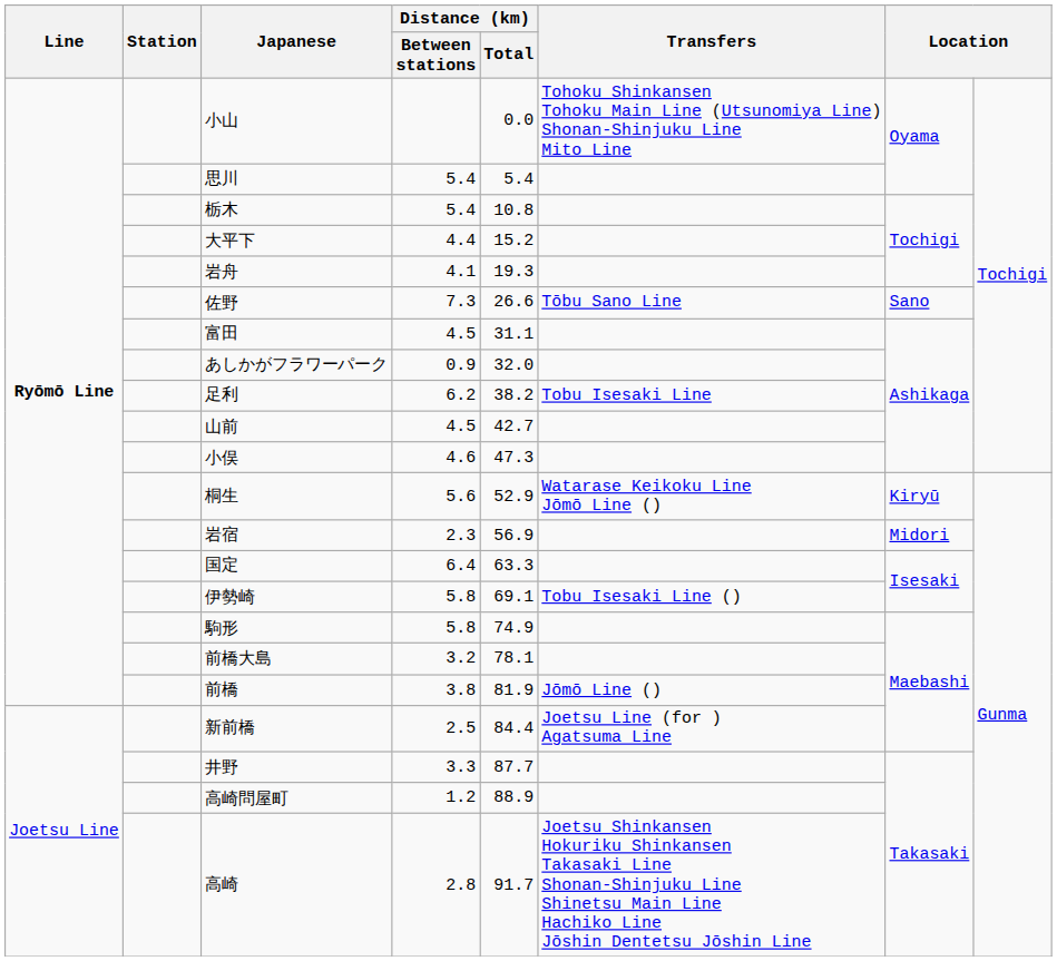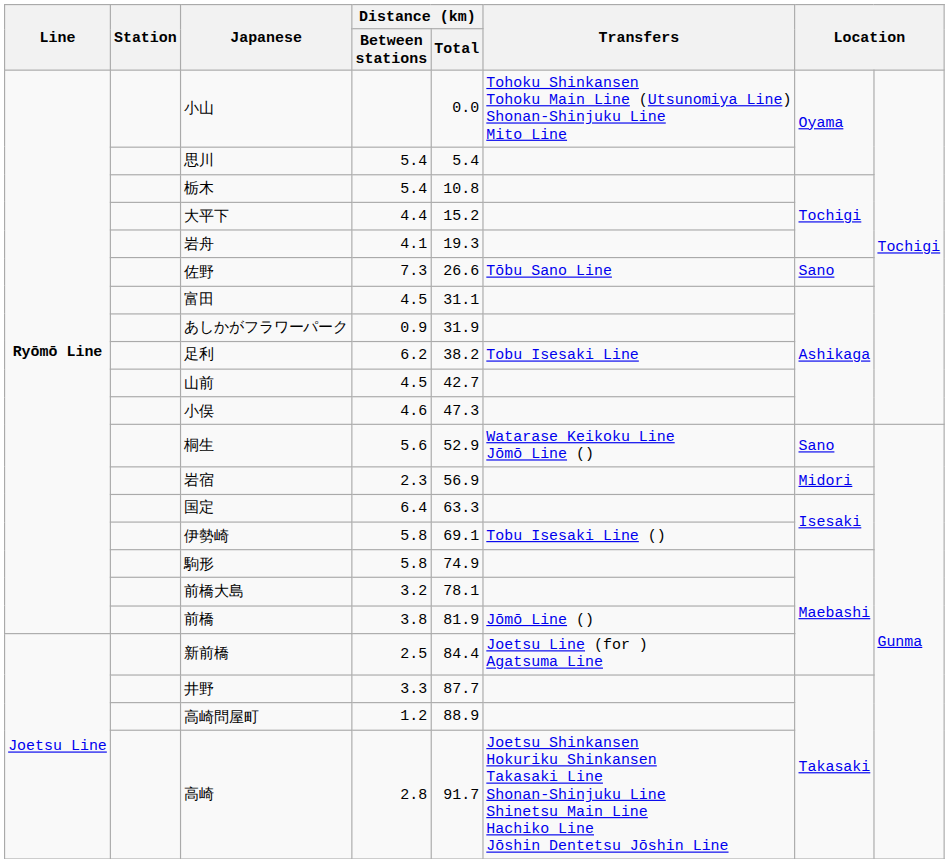 <table class="wikitable">
 <tr>
 <th rowspan="2">Line</th>
 <th rowspan="2">Station</th>
 <th rowspan="2">Japanese</th>
 <th colspan=2>Distance (km)</th>
 <th rowspan="2">Transfers</th>
 <th colspan="2" rowspan="2">Location</th>
 </tr>
 <tr>
 <th>Between<br>stations</th>
 <th>Total</th>
 </tr>
 <tr>
 <td align="center" rowspan="19"><strong>Ryōmō Line</strong></td>
 <td></td>
 <td>小山</td>
 <td align="right"> </td>
 <td align="right">0.0</td>
 <td> <a href='#'>Tohoku Shinkansen</a><br> <a href='#'>Tohoku Main Line</a> (<a href='#'>Utsunomiya Line</a>)<br> <a href='#'>Shonan-Shinjuku Line</a><br> <a href='#'>Mito Line</a></td>
 <td rowspan="2"><a href='#'>Oyama</a></td>
 <td rowspan="11"><a href='#'>Tochigi</a></td>
 </tr>
 <tr>
 <td></td>
 <td>思川</td>
 <td align="right">5.4</td>
 <td align="right">5.4</td>
 <td> </td>
 </tr>
 <tr>
 <td></td>
 <td>栃木</td>
 <td align="right">5.4</td>
 <td align="right">10.8</td>
 <td></td>
 <td rowspan="3"><a href='#'>Tochigi</a></td>
 </tr>
 <tr>
 <td></td>
 <td>大平下</td>
 <td align="right">4.4</td>
 <td align="right">15.2</td>
 <td> </td>
 </tr>
 <tr>
 <td></td>
 <td>岩舟</td>
 <td align="right">4.1</td>
 <td align="right">19.3</td>
 <td> </td>
 </tr>
 <tr>
 <td></td>
 <td>佐野</td>
 <td align="right">7.3</td>
 <td align="right">26.6</td>
 <td> <a href='#'>Tōbu Sano Line</a></td>
 <td><a href='#'>Sano</a></td>
 </tr>
 <tr>
 <td></td>
 <td>富田</td>
 <td align="right">4.5</td>
 <td align="right">31.1</td>
 <td> </td>
 <td rowspan="5"><a href='#'>Ashikaga</a></td>
 </tr>
 <tr>
 <td></td>
 <td>あしかがフラワーパーク</td>
 <td align="right">0.9</td>
-<td align="right">32.0</td>
+<td align="right">31.9</td>
 <td> </td>
 </tr>
 <tr>
 <td></td>
 <td>足利</td>
 <td align="right">6.2</td>
 <td align="right">38.2</td>
 <td> <a href='#'>Tobu Isesaki Line</a></td>
 </tr>
 <tr>
 <td></td>
 <td>山前</td>
 <td align="right">4.5</td>
 <td align="right">42.7</td>
 <td> </td>
 </tr>
 <tr>
 <td></td>
 <td>小俣</td>
 <td align="right">4.6</td>
 <td align="right">47.3</td>
 <td> </td>
 </tr>
 <tr>
 <td></td>
 <td>桐生</td>
 <td align="right">5.6</td>
 <td align="right">52.9</td>
 <td> <a href='#'>Watarase Keikoku Line</a> <br> <a href='#'>Jōmō Line</a> ()</td>
-<td><a href='#'>Kiryū</a></td>
+<td><a href='#'>Sano</a></td>
 <td rowspan="12"><a href='#'>Gunma</a></td>
 </tr>
 <tr>
 <td></td>
 <td>岩宿</td>
 <td align="right">2.3</td>
 <td align="right">56.9</td>
 <td> </td>
 <td><a href='#'>Midori</a></td>
 </tr>
 <tr>
 <td></td>
 <td>国定</td>
 <td align="right">6.4</td>
 <td align="right">63.3</td>
 <td> </td>
 <td rowspan="2"><a href='#'>Isesaki</a></td>
 </tr>
 <tr>
 <td></td>
 <td>伊勢崎</td>
 <td align="right">5.8</td>
 <td align="right">69.1</td>
 <td> <a href='#'>Tobu Isesaki Line</a> ()</td>
 </tr>
 <tr>
 <td></td>
 <td>駒形</td>
 <td align="right">5.8</td>
 <td align="right">74.9</td>
 <td> </td>
 <td rowspan="5"><a href='#'>Maebashi</a></td>
 </tr>
 <tr>
 <td></td>
 <td>前橋大島</td>
 <td align="right">3.2</td>
 <td align="right">78.1</td>
 <td> </td>
 </tr>
 <tr>
 <td></td>
 <td>前橋</td>
 <td align="right">3.8</td>
 <td align="right">81.9</td>
 <td> <a href='#'>Jōmō Line</a> ()</td>
 </tr>
 <tr>
 <td rowspan="2"></td>
 <td rowspan="2">新前橋</td>
 <td align="right" rowspan="2">2.5</td>
 <td align="right" rowspan="2">84.4</td>
 <td rowspan="2"> <a href='#'>Joetsu Line</a> (for )<br> <a href='#'>Agatsuma Line</a></td>
 </tr>
 <tr>
 <td align="center" rowspan="4"><a href='#'>Joetsu Line</a></td>
 </tr>
 <tr>
 <td></td>
 <td>井野</td>
 <td align="right">3.3</td>
 <td align="right">87.7</td>
 <td> </td>
 <td rowspan="3"><a href='#'>Takasaki</a></td>
 </tr>
 <tr>
 <td></td>
 <td>高崎問屋町</td>
 <td align="right">1.2</td>
 <td align="right">88.9</td>
 <td> </td>
 </tr>
 <tr>
 <td></td>
 <td>高崎</td>
 <td align="right">2.8</td>
 <td align="right">91.7</td>
 <td> <a href='#'>Joetsu Shinkansen</a><br> <a href='#'>Hokuriku Shinkansen</a><br> <a href='#'>Takasaki Line</a><br> <a href='#'>Shonan-Shinjuku Line</a><br> <a href='#'>Shinetsu Main Line</a><br> <a href='#'>Hachiko Line</a><br> <a href='#'>Jōshin Dentetsu Jōshin Line</a></td>
 </tr>
 </table>
